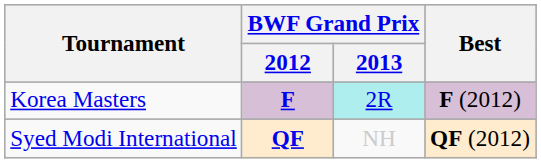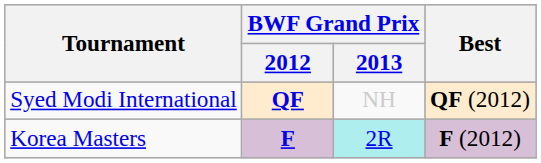 <table style='font-size: 90%; text-align:center;' class='wikitable'>
 <tr>
 <th rowspan="2">Tournament</th>
 <th colspan="2"><strong><a href='#'>BWF Grand Prix</a></strong></th>
 <th rowspan="2">Best</th>
 </tr>
 <tr>
 <th><a href='#'>2012</a></th>
 <th><a href='#'>2013</a></th>
 </tr>
 <tr>
+<td align=left><a href='#'>Syed Modi International</a></td>
+<td bgcolor=FFEBCD><a href='#'><strong>QF</strong></a></td>
+<td style=color:#ccc>NH</td>
+<td bgcolor=FFEBCD><strong>QF</strong> (2012)</td>
+</tr>
+<tr>
 <td align=left><a href='#'>Korea Masters</a></td>
 <td bgcolor=D8BFD8><a href='#'><strong>F</strong></a></td>
 <td bgcolor=AFEEEE><a href='#'>2R</a></td>
 <td bgcolor=D8BFD8><strong>F</strong> (2012)</td>
 </tr>
-<tr>
-<td align=left><a href='#'>Syed Modi International</a></td>
-<td bgcolor=FFEBCD><a href='#'><strong>QF</strong></a></td>
-<td style=color:#ccc>NH</td>
-<td bgcolor=FFEBCD><strong>QF</strong> (2012)</td>
-</tr>
 </table>
